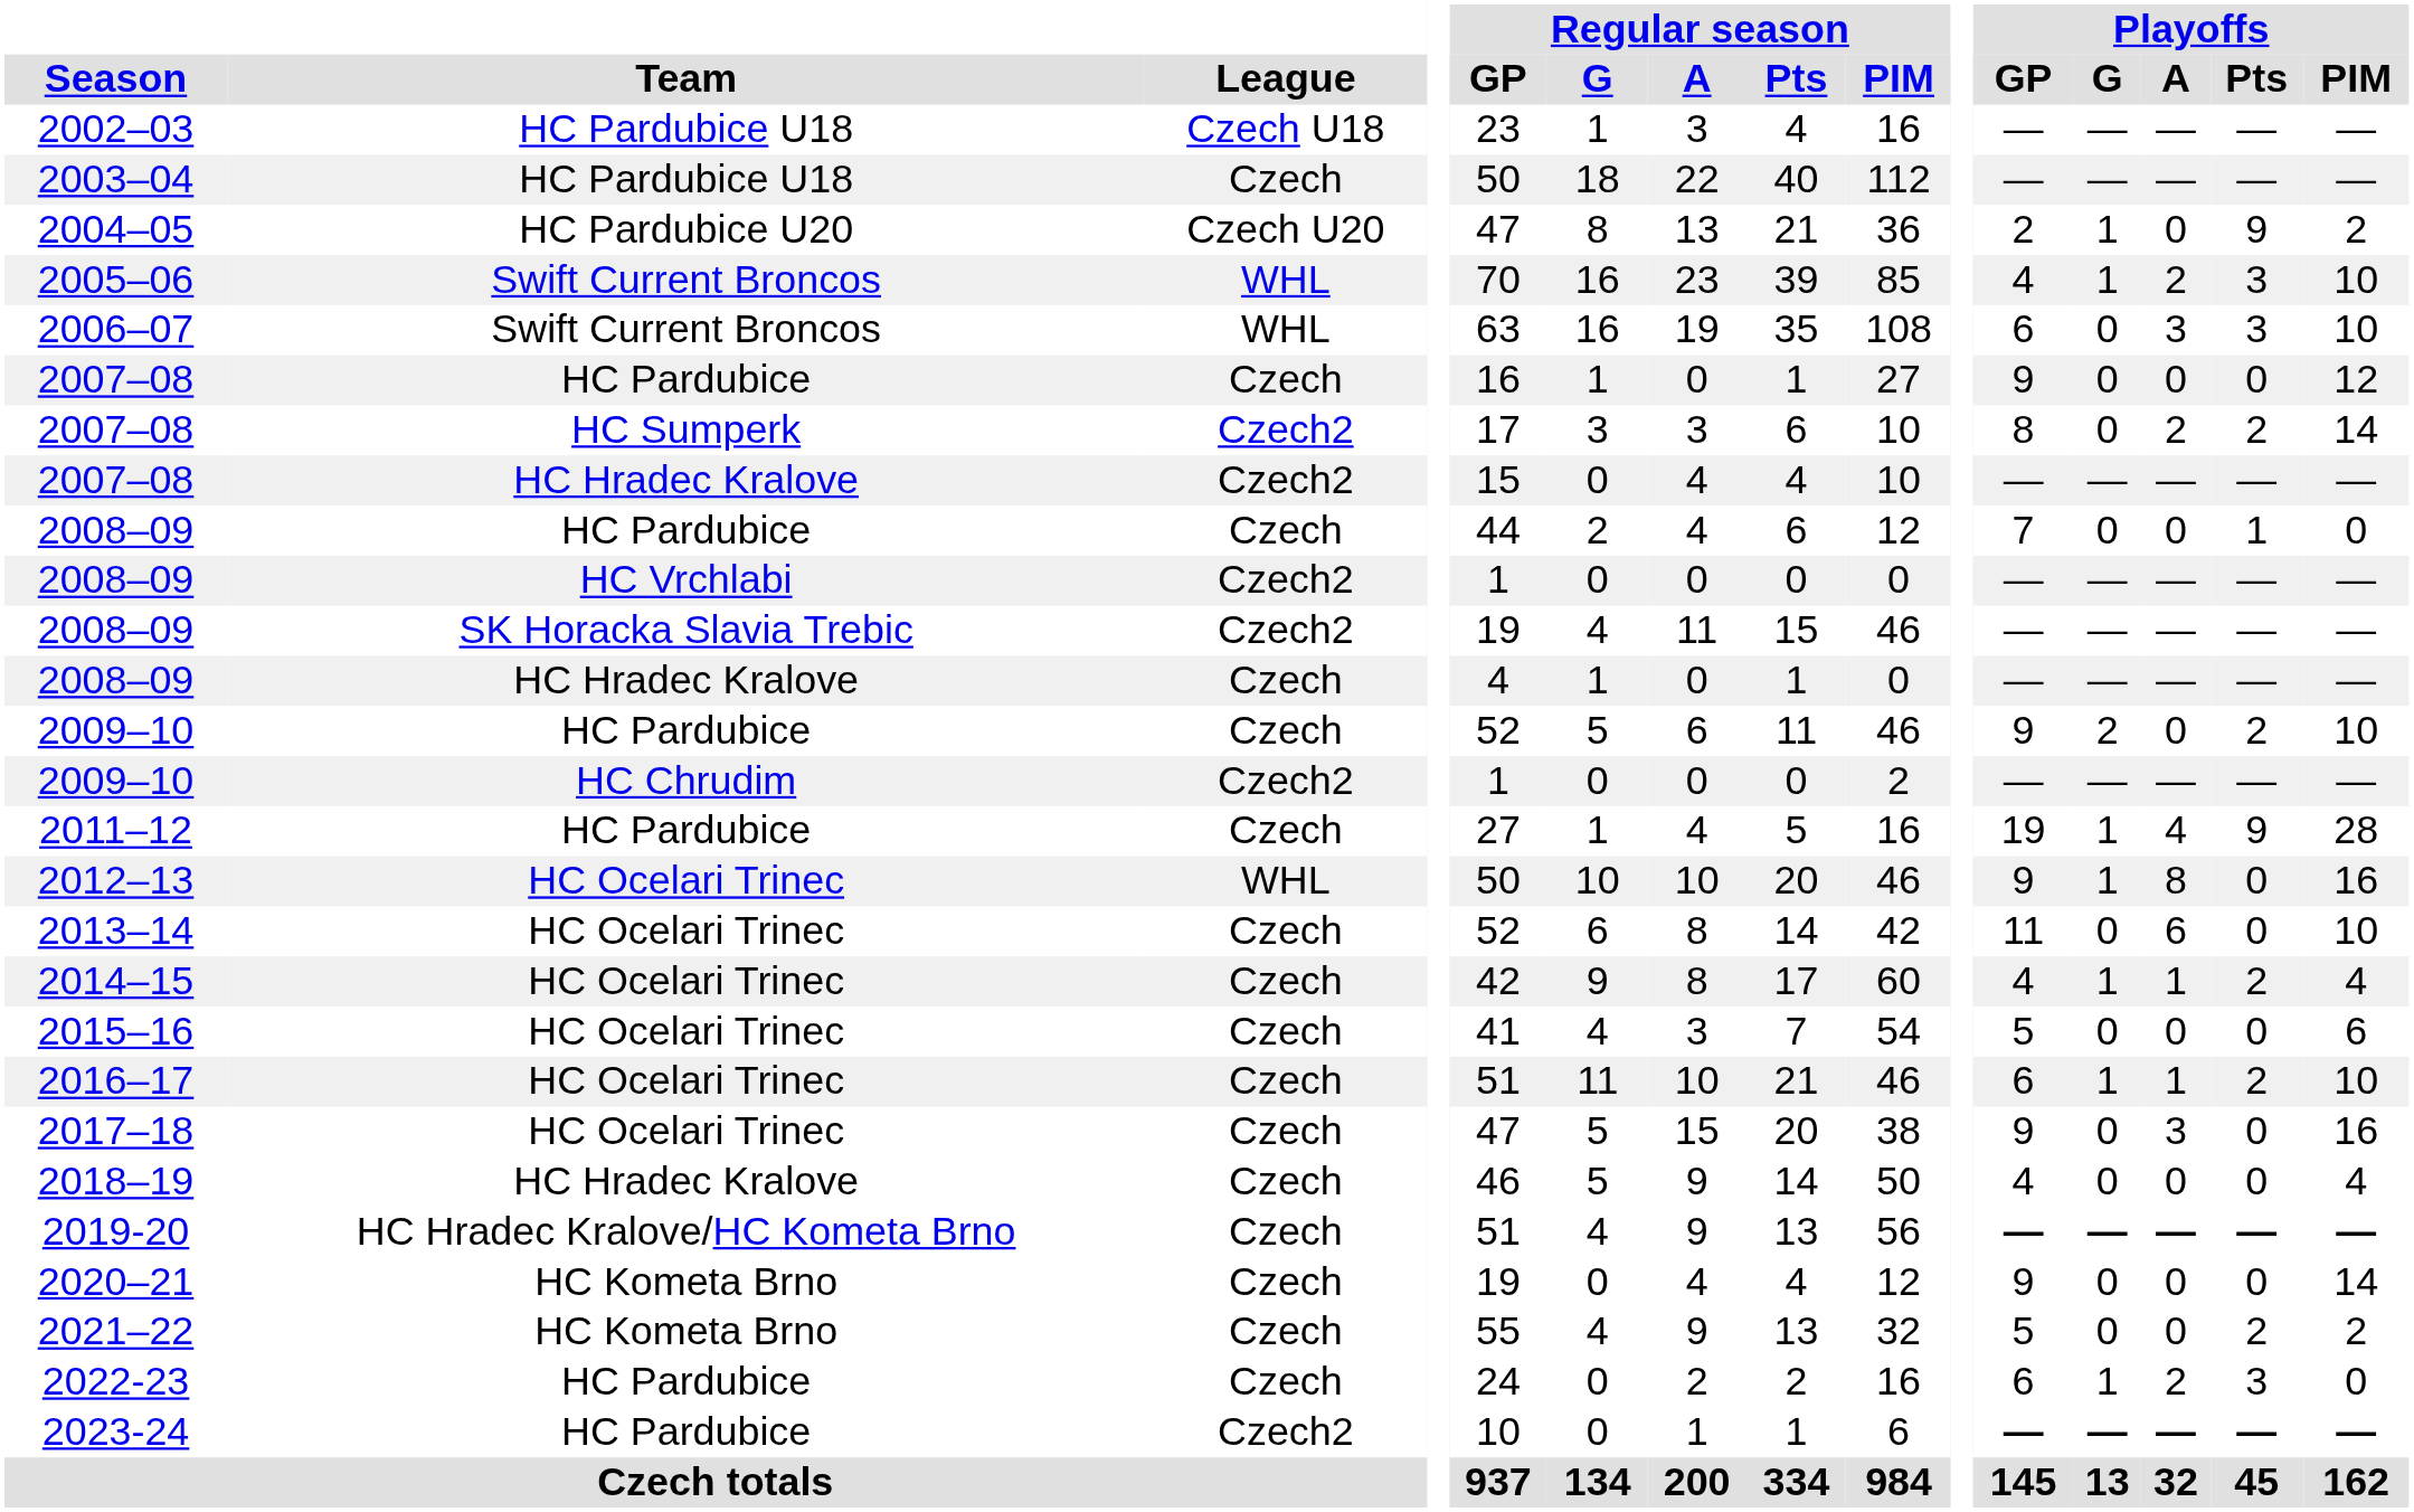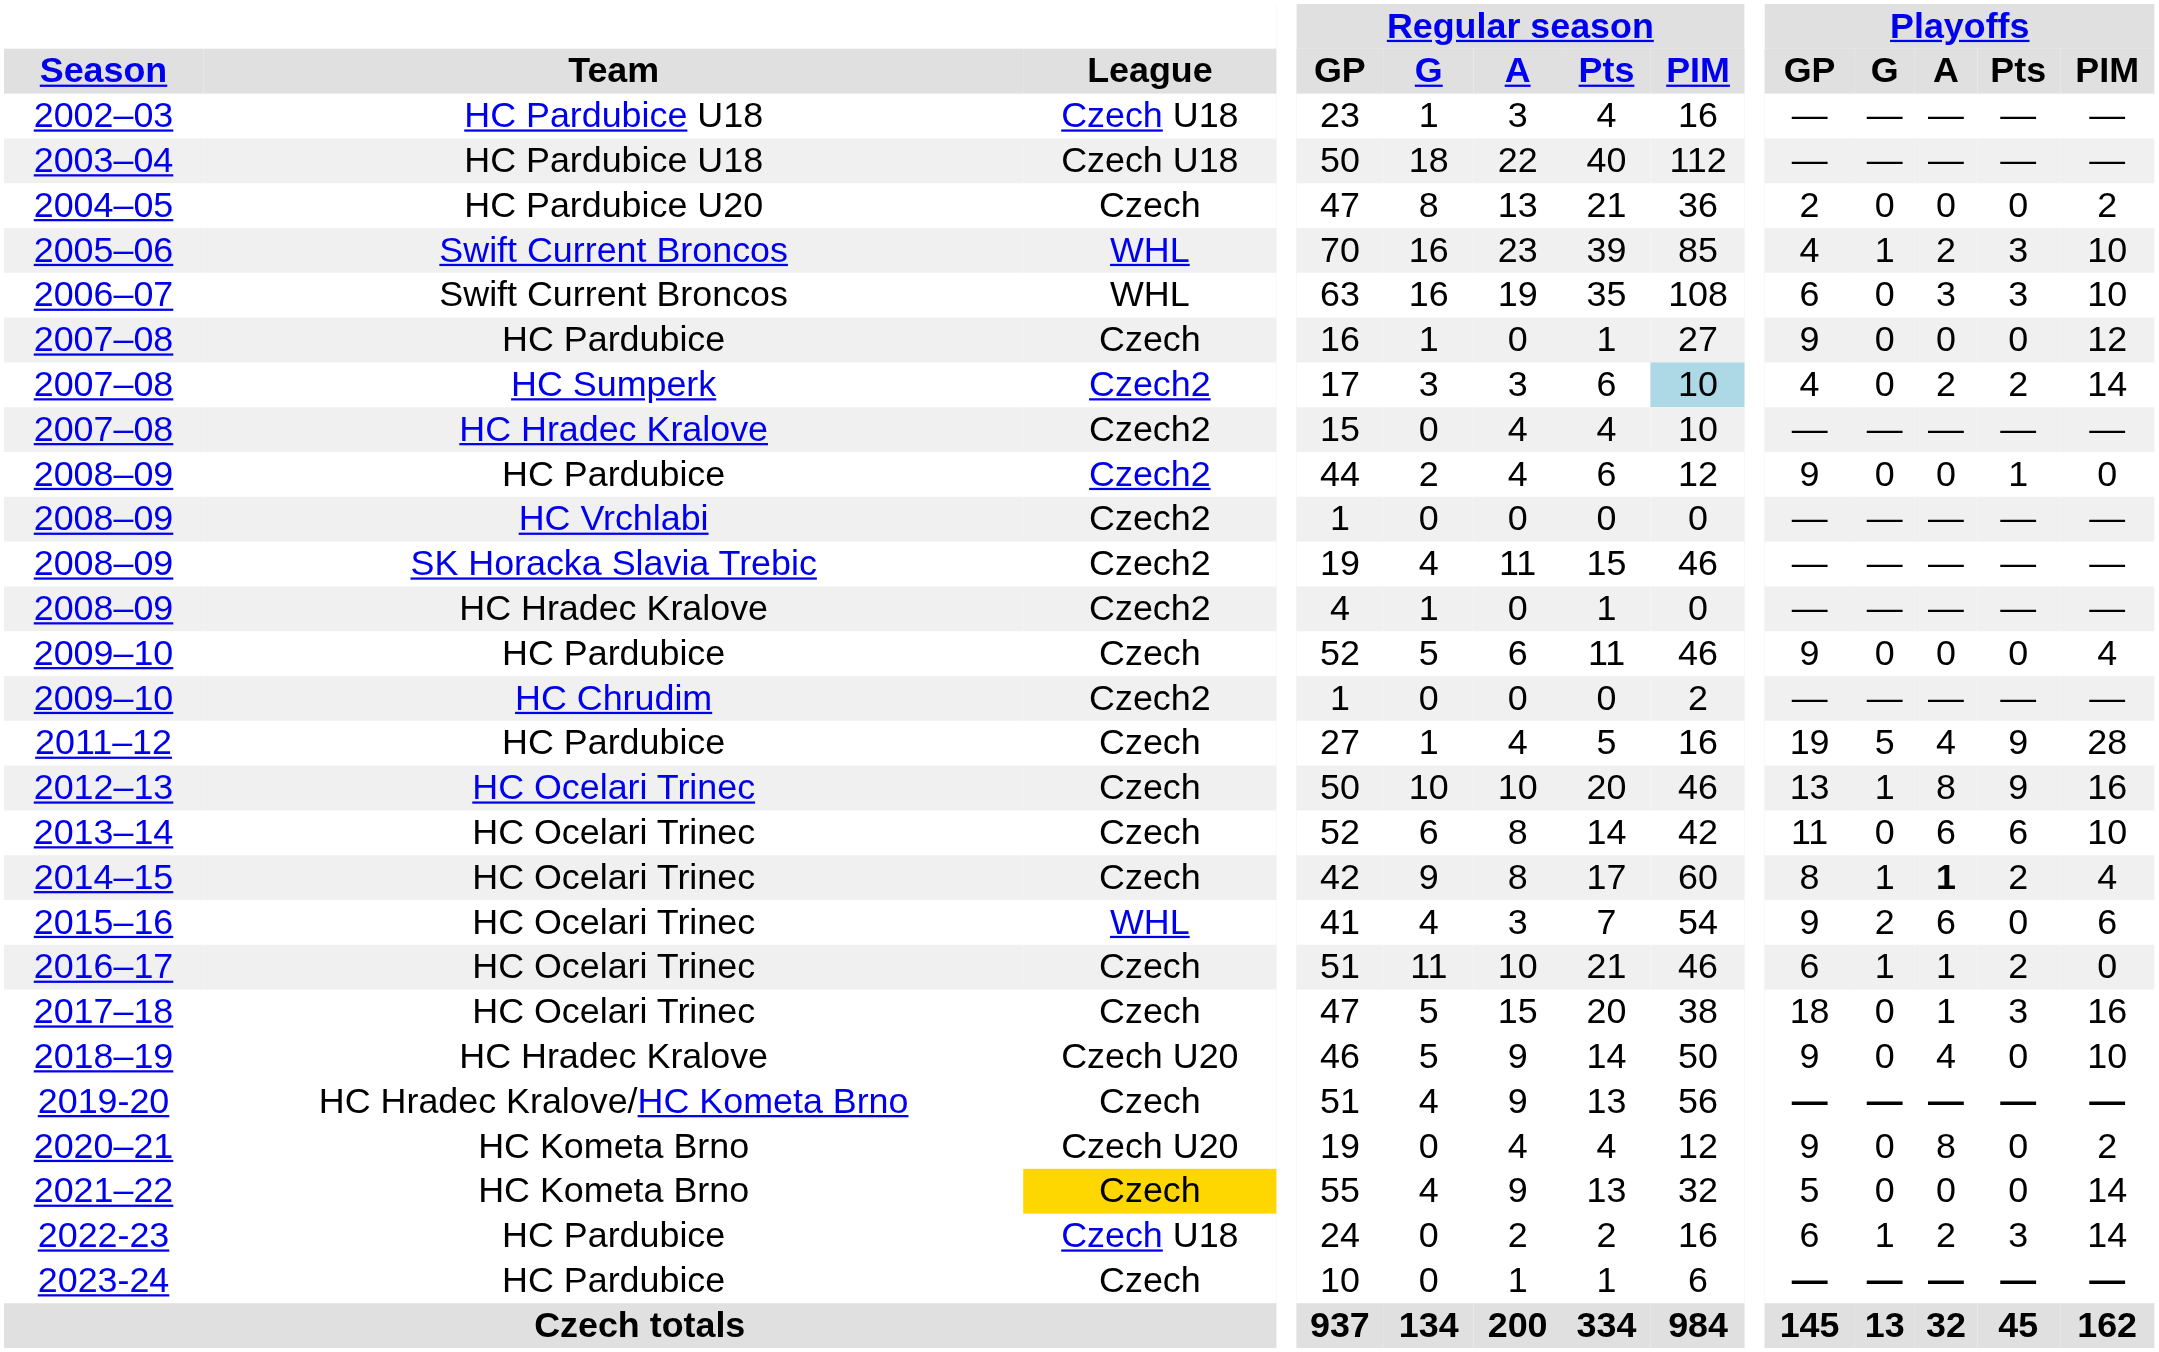 <table border="0" cellpadding="1" cellspacing="0" style="text-align:center; width:60em">
 <tr bgcolor="#e0e0e0">
 <th colspan="3" bgcolor="#ffffff"> </th>
 <th rowspan="104" bgcolor="#ffffff"> </th>
 <th colspan="5"><a href='#'>Regular season</a></th>
 <th rowspan="104" bgcolor="#ffffff"> </th>
 <th colspan="5"><a href='#'>Playoffs</a></th>
 </tr>
 <tr bgcolor="#e0e0e0">
 <th><a href='#'>Season</a></th>
 <th>Team</th>
 <th>League</th>
 <th>GP</th>
 <th><a href='#'>G</a></th>
 <th><a href='#'>A</a></th>
 <th><a href='#'>Pts</a></th>
 <th><a href='#'>PIM</a></th>
 <th>GP</th>
 <th>G</th>
 <th>A</th>
 <th>Pts</th>
 <th>PIM</th>
 </tr>
 <tr>
 <td><a href='#'>2002–03</a></td>
 <td><a href='#'>HC Pardubice</a> U18</td>
 <td><a href='#'>Czech</a> U18</td>
 <td>23</td>
 <td>1</td>
 <td>3</td>
 <td>4</td>
 <td>16</td>
 <td>—</td>
 <td>—</td>
 <td>—</td>
 <td>—</td>
 <td>—</td>
 </tr>
 <tr bgcolor="#f0f0f0">
 <td><a href='#'>2003–04</a></td>
 <td>HC Pardubice U18</td>
-<td>Czech</td>
+<td>Czech U18</td>
 <td>50</td>
 <td>18</td>
 <td>22</td>
 <td>40</td>
 <td>112</td>
 <td>—</td>
 <td>—</td>
 <td>—</td>
 <td>—</td>
 <td>—</td>
 </tr>
 <tr>
 <td><a href='#'>2004–05</a></td>
 <td>HC Pardubice U20</td>
-<td>Czech U20</td>
+<td>Czech</td>
 <td>47</td>
 <td>8</td>
 <td>13</td>
 <td>21</td>
 <td>36</td>
 <td>2</td>
-<td>1</td>
 <td>0</td>
-<td>9</td>
+<td>0</td>
+<td>0</td>
 <td>2</td>
 </tr>
 <tr bgcolor="#f0f0f0">
 <td><a href='#'>2005–06</a></td>
 <td><a href='#'>Swift Current Broncos</a></td>
 <td><a href='#'>WHL</a></td>
 <td>70</td>
 <td>16</td>
 <td>23</td>
 <td>39</td>
 <td>85</td>
 <td>4</td>
 <td>1</td>
 <td>2</td>
 <td>3</td>
 <td>10</td>
 </tr>
 <tr>
 <td><a href='#'>2006–07</a></td>
 <td>Swift Current Broncos</td>
 <td>WHL</td>
 <td>63</td>
 <td>16</td>
 <td>19</td>
 <td>35</td>
 <td>108</td>
 <td>6</td>
 <td>0</td>
 <td>3</td>
 <td>3</td>
 <td>10</td>
 </tr>
 <tr bgcolor="#f0f0f0">
 <td><a href='#'>2007–08</a></td>
 <td>HC Pardubice</td>
 <td>Czech</td>
 <td>16</td>
 <td>1</td>
 <td>0</td>
 <td>1</td>
 <td>27</td>
 <td>9</td>
 <td>0</td>
 <td>0</td>
 <td>0</td>
 <td>12</td>
 </tr>
 <tr>
 <td><a href='#'>2007–08</a></td>
 <td><a href='#'>HC Sumperk</a></td>
 <td><a href='#'>Czech2</a></td>
 <td>17</td>
 <td>3</td>
 <td>3</td>
 <td>6</td>
-<td>10</td>
-<td>8</td>
+<td style="background: lightblue;">10</td>
+<td>4</td>
 <td>0</td>
 <td>2</td>
 <td>2</td>
 <td>14</td>
 </tr>
 <tr bgcolor="#f0f0f0">
 <td><a href='#'>2007–08</a></td>
 <td><a href='#'>HC Hradec Kralove</a></td>
 <td>Czech2</td>
 <td>15</td>
 <td>0</td>
 <td>4</td>
 <td>4</td>
 <td>10</td>
 <td>—</td>
 <td>—</td>
 <td>—</td>
 <td>—</td>
 <td>—</td>
 </tr>
 <tr>
 <td><a href='#'>2008–09</a></td>
 <td>HC Pardubice</td>
-<td>Czech</td>
+<td><a href='#'>Czech2</a></td>
 <td>44</td>
 <td>2</td>
 <td>4</td>
 <td>6</td>
 <td>12</td>
-<td>7</td>
+<td>9</td>
 <td>0</td>
 <td>0</td>
 <td>1</td>
 <td>0</td>
 </tr>
 <tr bgcolor="#f0f0f0">
 <td><a href='#'>2008–09</a></td>
 <td><a href='#'>HC Vrchlabi</a></td>
 <td>Czech2</td>
 <td>1</td>
 <td>0</td>
 <td>0</td>
 <td>0</td>
 <td>0</td>
 <td>—</td>
 <td>—</td>
 <td>—</td>
 <td>—</td>
 <td>—</td>
 </tr>
 <tr>
 <td><a href='#'>2008–09</a></td>
 <td><a href='#'>SK Horacka Slavia Trebic</a></td>
 <td>Czech2</td>
 <td>19</td>
 <td>4</td>
 <td>11</td>
 <td>15</td>
 <td>46</td>
 <td>—</td>
 <td>—</td>
 <td>—</td>
 <td>—</td>
 <td>—</td>
 </tr>
 <tr bgcolor="#f0f0f0">
 <td><a href='#'>2008–09</a></td>
 <td>HC Hradec Kralove</td>
-<td>Czech</td>
+<td>Czech2</td>
 <td>4</td>
 <td>1</td>
 <td>0</td>
 <td>1</td>
 <td>0</td>
 <td>—</td>
 <td>—</td>
 <td>—</td>
 <td>—</td>
 <td>—</td>
 </tr>
 <tr>
 <td><a href='#'>2009–10</a></td>
 <td>HC Pardubice</td>
 <td>Czech</td>
 <td>52</td>
 <td>5</td>
 <td>6</td>
 <td>11</td>
 <td>46</td>
 <td>9</td>
-<td>2</td>
 <td>0</td>
-<td>2</td>
-<td>10</td>
+<td>0</td>
+<td>0</td>
+<td>4</td>
 </tr>
 <tr bgcolor="#f0f0f0">
 <td><a href='#'>2009–10</a></td>
 <td><a href='#'>HC Chrudim</a></td>
 <td>Czech2</td>
 <td>1</td>
 <td>0</td>
 <td>0</td>
 <td>0</td>
 <td>2</td>
 <td>—</td>
 <td>—</td>
 <td>—</td>
 <td>—</td>
 <td>—</td>
 </tr>
 <tr>
 <td><a href='#'>2011–12</a></td>
 <td>HC Pardubice</td>
 <td>Czech</td>
 <td>27</td>
 <td>1</td>
 <td>4</td>
 <td>5</td>
 <td>16</td>
 <td>19</td>
-<td>1</td>
+<td>5</td>
 <td>4</td>
 <td>9</td>
 <td>28</td>
 </tr>
 <tr bgcolor="#f0f0f0">
 <td><a href='#'>2012–13</a></td>
 <td><a href='#'>HC Ocelari Trinec</a></td>
-<td>WHL</td>
+<td>Czech</td>
 <td>50</td>
 <td>10</td>
 <td>10</td>
 <td>20</td>
 <td>46</td>
-<td>9</td>
+<td>13</td>
 <td>1</td>
 <td>8</td>
-<td>0</td>
+<td>9</td>
 <td>16</td>
 </tr>
 <tr>
 <td><a href='#'>2013–14</a></td>
 <td>HC Ocelari Trinec</td>
 <td>Czech</td>
 <td>52</td>
 <td>6</td>
 <td>8</td>
 <td>14</td>
 <td>42</td>
 <td>11</td>
 <td>0</td>
 <td>6</td>
-<td>0</td>
+<td>6</td>
 <td>10</td>
 </tr>
 <tr bgcolor="#f0f0f0">
 <td><a href='#'>2014–15</a></td>
 <td>HC Ocelari Trinec</td>
 <td>Czech</td>
 <td>42</td>
 <td>9</td>
 <td>8</td>
 <td>17</td>
 <td>60</td>
-<td>4</td>
+<td>8</td>
 <td>1</td>
-<td>1</td>
+<td><strong>1</strong></td>
 <td>2</td>
 <td>4</td>
 </tr>
 <tr>
 <td><a href='#'>2015–16</a></td>
 <td>HC Ocelari Trinec</td>
-<td>Czech</td>
+<td><a href='#'>WHL</a></td>
 <td>41</td>
 <td>4</td>
 <td>3</td>
 <td>7</td>
 <td>54</td>
-<td>5</td>
-<td>0</td>
-<td>0</td>
+<td>9</td>
+<td>2</td>
+<td>6</td>
 <td>0</td>
 <td>6</td>
 </tr>
 <tr bgcolor="#f0f0f0">
 <td><a href='#'>2016–17</a></td>
 <td>HC Ocelari Trinec</td>
 <td>Czech</td>
 <td>51</td>
 <td>11</td>
 <td>10</td>
 <td>21</td>
 <td>46</td>
 <td>6</td>
 <td>1</td>
 <td>1</td>
 <td>2</td>
-<td>10</td>
+<td>0</td>
 </tr>
 <tr>
 <td><a href='#'>2017–18</a></td>
 <td>HC Ocelari Trinec</td>
 <td>Czech</td>
 <td>47</td>
 <td>5</td>
 <td>15</td>
 <td>20</td>
 <td>38</td>
-<td>9</td>
+<td>18</td>
 <td>0</td>
+<td>1</td>
 <td>3</td>
-<td>0</td>
 <td>16</td>
 </tr>
 <tr>
 <td><a href='#'>2018–19</a></td>
 <td>HC Hradec Kralove</td>
-<td>Czech</td>
+<td>Czech U20</td>
 <td>46</td>
 <td>5</td>
 <td>9</td>
 <td>14</td>
 <td>50</td>
+<td>9</td>
+<td>0</td>
 <td>4</td>
 <td>0</td>
-<td>0</td>
-<td>0</td>
-<td>4</td>
+<td>10</td>
 </tr>
 <tr>
 <td><a href='#'>2019-20</a></td>
 <td>HC Hradec Kralove/<a href='#'>HC Kometa Brno</a></td>
 <td>Czech</td>
 <td>51</td>
 <td>4</td>
 <td>9</td>
 <td>13</td>
 <td>56</td>
 <td><strong>—</strong></td>
 <td><strong>—</strong></td>
 <td><strong>—</strong></td>
 <td><strong>—</strong></td>
 <td><strong>—</strong></td>
 </tr>
 <tr>
 <td><a href='#'>2020–21</a></td>
 <td>HC Kometa Brno</td>
-<td>Czech</td>
+<td>Czech U20</td>
 <td>19</td>
 <td>0</td>
 <td>4</td>
 <td>4</td>
 <td>12</td>
 <td>9</td>
 <td>0</td>
+<td>8</td>
 <td>0</td>
-<td>0</td>
-<td>14</td>
+<td>2</td>
 </tr>
 <tr>
 <td><a href='#'>2021–22</a></td>
 <td>HC Kometa Brno</td>
-<td>Czech</td>
+<td style="background: gold;">Czech</td>
 <td>55</td>
 <td>4</td>
 <td>9</td>
 <td>13</td>
 <td>32</td>
 <td>5</td>
 <td>0</td>
 <td>0</td>
-<td>2</td>
-<td>2</td>
+<td>0</td>
+<td>14</td>
 </tr>
 <tr>
 <td><a href='#'>2022-23</a></td>
 <td>HC Pardubice</td>
-<td>Czech</td>
+<td><a href='#'>Czech</a> U18</td>
 <td>24</td>
 <td>0</td>
 <td>2</td>
 <td>2</td>
 <td>16</td>
 <td>6</td>
 <td>1</td>
 <td>2</td>
 <td>3</td>
-<td>0</td>
+<td>14</td>
 </tr>
 <tr>
 <td><a href='#'>2023-24</a></td>
 <td>HC Pardubice</td>
-<td>Czech2</td>
+<td>Czech</td>
 <td>10</td>
 <td>0</td>
 <td>1</td>
 <td>1</td>
 <td>6</td>
 <td><strong>—</strong></td>
 <td><strong>—</strong></td>
 <td><strong>—</strong></td>
 <td><strong>—</strong></td>
 <td><strong>—</strong></td>
 </tr>
 <tr align="center" bgcolor="#e0e0e0">
 <th colspan="3">Czech totals</th>
 <th align="center">937</th>
 <th align="center">134</th>
 <th align="center">200</th>
 <th align="center">334</th>
 <th align="center">984</th>
 <th align="center">145</th>
 <th align="center">13</th>
 <th align="center">32</th>
 <th align="center">45</th>
 <th align="center">162</th>
 </tr>
 </table>
